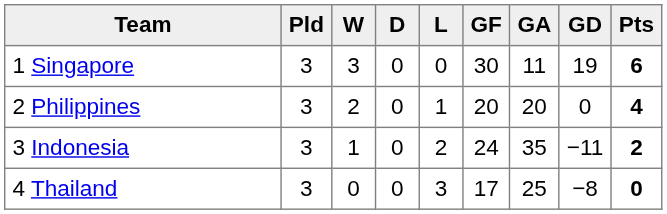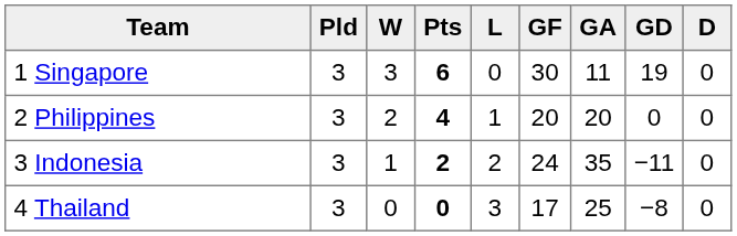 <table style=border-collapse:collapse border=1 cellspacing=0 cellpadding=5>
 <tr align=center bgcolor=#efefef>
 <th width=185>Team</th>
 <th width=20>Pld</th>
 <th width=20>W</th>
-<th width=20>D</th>
+<th width=20>Pts</th>
 <th width=20>L</th>
 <th width=20>GF</th>
 <th width=20>GA</th>
 <th width=20>GD</th>
-<th width=20>Pts</th>
+<th width=20>D</th>
 </tr>
 <tr align=center>
 <td align=left>1  <a href='#'>Singapore</a></td>
 <td>3</td>
 <td>3</td>
-<td>0</td>
+<td><strong>6</strong></td>
 <td>0</td>
 <td>30</td>
 <td>11</td>
 <td>19</td>
-<td><strong>6</strong></td>
+<td>0</td>
 </tr>
 <tr align=center>
 <td align=left>2  <a href='#'>Philippines</a></td>
 <td>3</td>
 <td>2</td>
-<td>0</td>
+<td><strong>4</strong></td>
 <td>1</td>
 <td>20</td>
 <td>20</td>
 <td>0</td>
-<td><strong>4</strong></td>
+<td>0</td>
 </tr>
 <tr align=center>
 <td align=left>3  <a href='#'>Indonesia</a></td>
 <td>3</td>
 <td>1</td>
-<td>0</td>
+<td><strong>2</strong></td>
 <td>2</td>
 <td>24</td>
 <td>35</td>
 <td>−11</td>
-<td><strong>2</strong></td>
+<td>0</td>
 </tr>
 <tr align=center>
 <td align=left>4  <a href='#'>Thailand</a></td>
 <td>3</td>
 <td>0</td>
-<td>0</td>
+<td><strong>0</strong></td>
 <td>3</td>
 <td>17</td>
 <td>25</td>
 <td>−8</td>
-<td><strong>0</strong></td>
+<td>0</td>
 </tr>
 </table>
